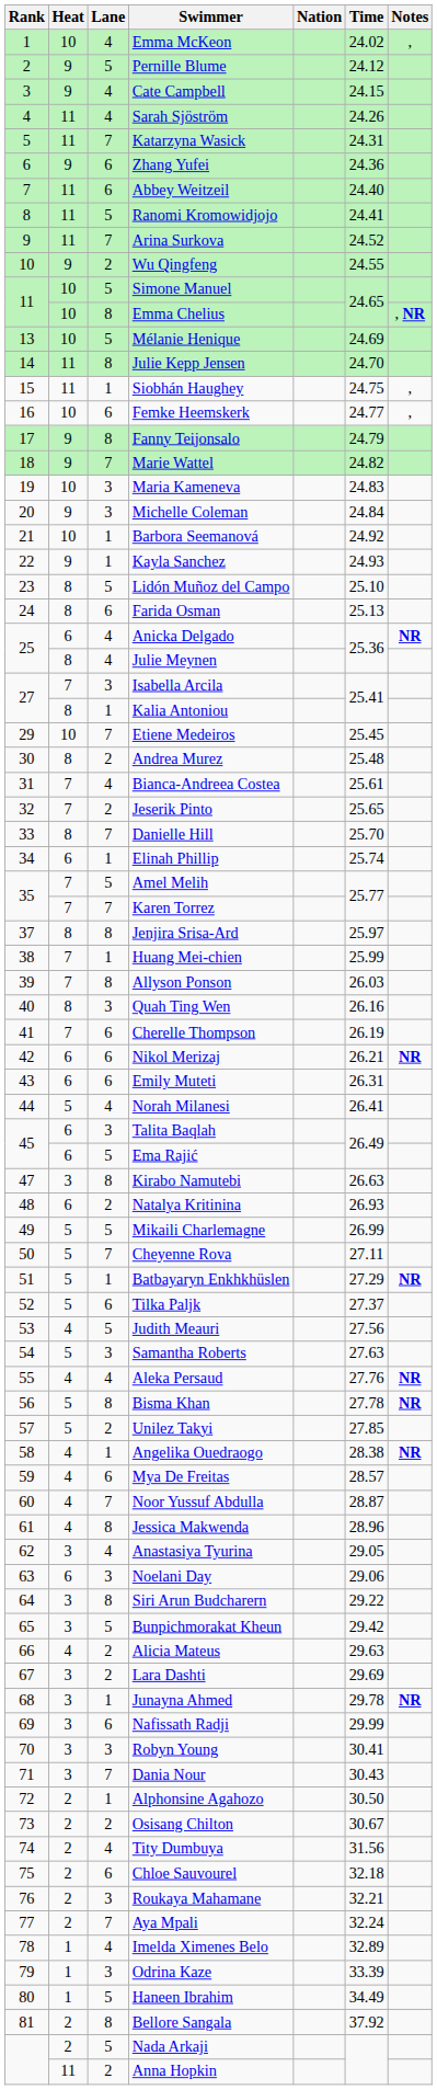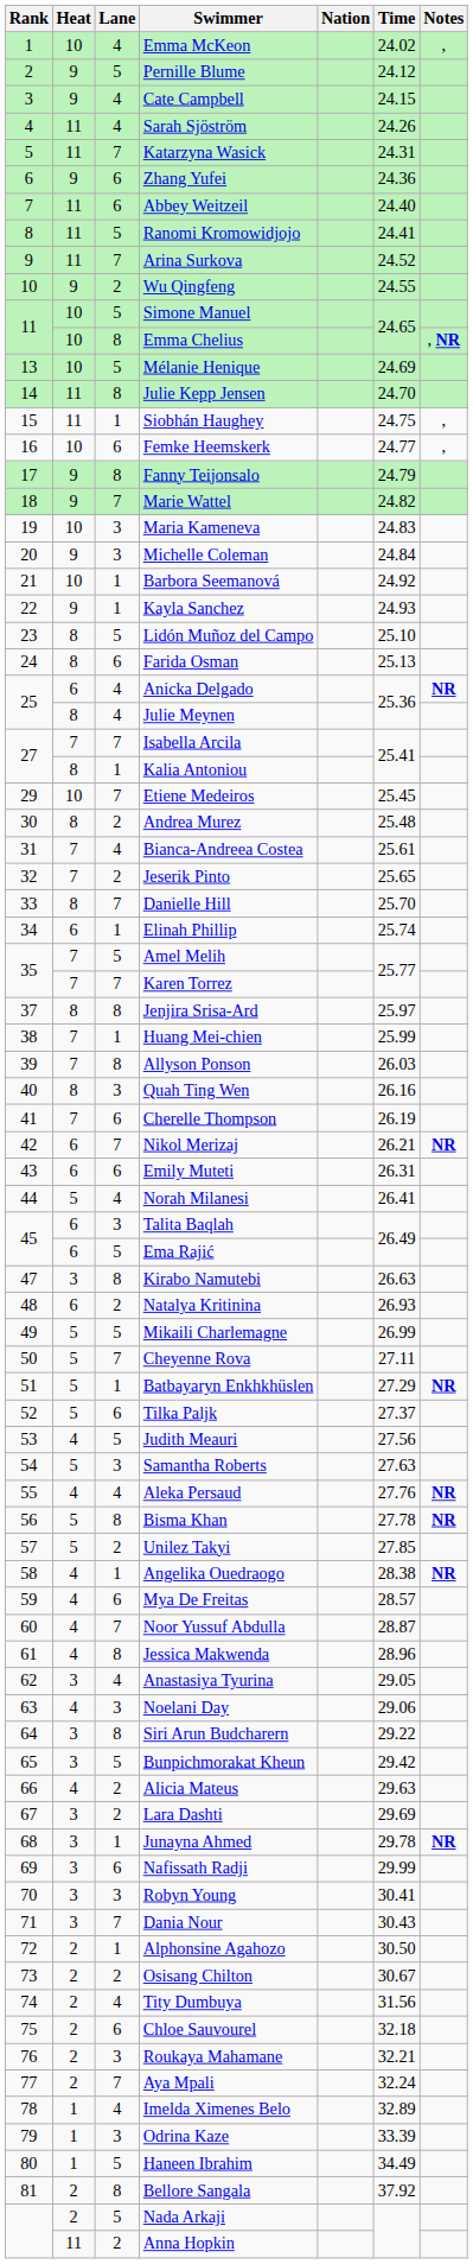 <table class="wikitable sortable" style="text-align:center">
 <tr>
 <th>Rank</th>
 <th>Heat</th>
 <th>Lane</th>
 <th>Swimmer</th>
 <th>Nation</th>
 <th>Time</th>
 <th>Notes</th>
 </tr>
 <tr bgcolor=bbf3bb>
 <td>1</td>
 <td>10</td>
 <td>4</td>
 <td align=left><a href='#'>Emma McKeon</a></td>
 <td align=left></td>
 <td>24.02</td>
 <td>, </td>
 </tr>
 <tr bgcolor=bbf3bb>
 <td>2</td>
 <td>9</td>
 <td>5</td>
 <td align=left><a href='#'>Pernille Blume</a></td>
 <td align=left></td>
 <td>24.12</td>
 <td></td>
 </tr>
 <tr bgcolor=bbf3bb>
 <td>3</td>
 <td>9</td>
 <td>4</td>
 <td align=left><a href='#'>Cate Campbell</a></td>
 <td align=left></td>
 <td>24.15</td>
 <td></td>
 </tr>
 <tr bgcolor=bbf3bb>
 <td>4</td>
 <td>11</td>
 <td>4</td>
 <td align=left><a href='#'>Sarah Sjöström</a></td>
 <td align=left></td>
 <td>24.26</td>
 <td></td>
 </tr>
 <tr bgcolor=bbf3bb>
 <td>5</td>
 <td>11</td>
 <td>7</td>
 <td align=left><a href='#'>Katarzyna Wasick</a></td>
 <td align=left></td>
 <td>24.31</td>
 <td></td>
 </tr>
 <tr bgcolor=bbf3bb>
 <td>6</td>
 <td>9</td>
 <td>6</td>
 <td align=left><a href='#'>Zhang Yufei</a></td>
 <td align=left></td>
 <td>24.36</td>
 <td></td>
 </tr>
 <tr bgcolor="bbf3bb">
 <td>7</td>
 <td>11</td>
 <td>6</td>
 <td align=left><a href='#'>Abbey Weitzeil</a></td>
 <td align=left></td>
 <td>24.40</td>
 <td></td>
 </tr>
 <tr bgcolor="bbf3bb">
 <td>8</td>
 <td>11</td>
 <td>5</td>
 <td align=left><a href='#'>Ranomi Kromowidjojo</a></td>
 <td align=left></td>
 <td>24.41</td>
 <td></td>
 </tr>
 <tr bgcolor=bbf3bb>
 <td>9</td>
 <td>11</td>
 <td>7</td>
 <td align=left><a href='#'>Arina Surkova</a></td>
 <td align=left></td>
 <td>24.52</td>
 <td></td>
 </tr>
 <tr bgcolor=bbf3bb>
 <td>10</td>
 <td>9</td>
 <td>2</td>
 <td align=left><a href='#'>Wu Qingfeng</a></td>
 <td align=left></td>
 <td>24.55</td>
 <td></td>
 </tr>
 <tr bgcolor=bbf3bb>
 <td rowspan=2>11</td>
 <td>10</td>
 <td>5</td>
 <td align=left><a href='#'>Simone Manuel</a></td>
 <td align=left></td>
 <td rowspan=2>24.65</td>
 <td></td>
 </tr>
 <tr bgcolor=bbf3bb>
 <td>10</td>
 <td>8</td>
 <td align=left><a href='#'>Emma Chelius</a></td>
 <td align=left></td>
 <td>, <strong><a href='#'>NR</a></strong></td>
 </tr>
 <tr bgcolor=bbf3bb>
 <td>13</td>
 <td>10</td>
 <td>5</td>
 <td align=left><a href='#'>Mélanie Henique</a></td>
 <td align=left></td>
 <td>24.69</td>
 <td></td>
 </tr>
 <tr bgcolor=bbf3bb>
 <td>14</td>
 <td>11</td>
 <td>8</td>
 <td align=left><a href='#'>Julie Kepp Jensen</a></td>
 <td align=left></td>
 <td>24.70</td>
 <td></td>
 </tr>
 <tr>
 <td>15</td>
 <td>11</td>
 <td>1</td>
 <td align=left><a href='#'>Siobhán Haughey</a></td>
 <td align=left></td>
 <td>24.75</td>
 <td>, </td>
 </tr>
 <tr>
 <td>16</td>
 <td>10</td>
 <td>6</td>
 <td align=left><a href='#'>Femke Heemskerk</a></td>
 <td align=left></td>
 <td>24.77</td>
 <td>, </td>
 </tr>
 <tr bgcolor=bbf3bb>
 <td>17</td>
 <td>9</td>
 <td>8</td>
 <td align=left><a href='#'>Fanny Teijonsalo</a></td>
 <td align=left></td>
 <td>24.79</td>
 <td></td>
 </tr>
 <tr bgcolor=bbf3bb>
 <td>18</td>
 <td>9</td>
 <td>7</td>
 <td align=left><a href='#'>Marie Wattel</a></td>
 <td align=left></td>
 <td>24.82</td>
 <td></td>
 </tr>
 <tr>
 <td>19</td>
 <td>10</td>
 <td>3</td>
 <td align=left><a href='#'>Maria Kameneva</a></td>
 <td align=left></td>
 <td>24.83</td>
 <td></td>
 </tr>
 <tr>
 <td>20</td>
 <td>9</td>
 <td>3</td>
 <td align=left><a href='#'>Michelle Coleman</a></td>
 <td align=left></td>
 <td>24.84</td>
 <td></td>
 </tr>
 <tr>
 <td>21</td>
 <td>10</td>
 <td>1</td>
 <td align=left><a href='#'>Barbora Seemanová</a></td>
 <td align=left></td>
 <td>24.92</td>
 <td></td>
 </tr>
 <tr>
 <td>22</td>
 <td>9</td>
 <td>1</td>
 <td align=left><a href='#'>Kayla Sanchez</a></td>
 <td align=left></td>
 <td>24.93</td>
 <td></td>
 </tr>
 <tr>
 <td>23</td>
 <td>8</td>
 <td>5</td>
 <td align=left><a href='#'>Lidón Muñoz del Campo</a></td>
 <td align=left></td>
 <td>25.10</td>
 <td></td>
 </tr>
 <tr>
 <td>24</td>
 <td>8</td>
 <td>6</td>
 <td align=left><a href='#'>Farida Osman</a></td>
 <td align=left></td>
 <td>25.13</td>
 <td></td>
 </tr>
 <tr>
 <td rowspan=2>25</td>
 <td>6</td>
 <td>4</td>
 <td align=left><a href='#'>Anicka Delgado</a></td>
 <td align=left></td>
 <td rowspan=2>25.36</td>
 <td><strong><a href='#'>NR</a></strong></td>
 </tr>
 <tr>
 <td>8</td>
 <td>4</td>
 <td align=left><a href='#'>Julie Meynen</a></td>
 <td align=left></td>
 <td></td>
 </tr>
 <tr>
 <td rowspan=2>27</td>
 <td>7</td>
-<td>3</td>
+<td>7</td>
 <td align=left><a href='#'>Isabella Arcila</a></td>
 <td align=left></td>
 <td rowspan=2>25.41</td>
 <td></td>
 </tr>
 <tr>
 <td>8</td>
 <td>1</td>
 <td align=left><a href='#'>Kalia Antoniou</a></td>
 <td align=left></td>
 <td></td>
 </tr>
 <tr>
 <td>29</td>
 <td>10</td>
 <td>7</td>
 <td align=left><a href='#'>Etiene Medeiros</a></td>
 <td align=left></td>
 <td>25.45</td>
 <td></td>
 </tr>
 <tr>
 <td>30</td>
 <td>8</td>
 <td>2</td>
 <td align=left><a href='#'>Andrea Murez</a></td>
 <td align=left></td>
 <td>25.48</td>
 <td></td>
 </tr>
 <tr>
 <td>31</td>
 <td>7</td>
 <td>4</td>
 <td align=left><a href='#'>Bianca-Andreea Costea</a></td>
 <td align=left></td>
 <td>25.61</td>
 <td></td>
 </tr>
 <tr>
 <td>32</td>
 <td>7</td>
 <td>2</td>
 <td align=left><a href='#'>Jeserik Pinto</a></td>
 <td align=left></td>
 <td>25.65</td>
 <td></td>
 </tr>
 <tr>
 <td>33</td>
 <td>8</td>
 <td>7</td>
 <td align=left><a href='#'>Danielle Hill</a></td>
 <td align=left></td>
 <td>25.70</td>
 <td></td>
 </tr>
 <tr>
 <td>34</td>
 <td>6</td>
 <td>1</td>
 <td align=left><a href='#'>Elinah Phillip</a></td>
 <td align=left></td>
 <td>25.74</td>
 <td></td>
 </tr>
 <tr>
 <td rowspan=2>35</td>
 <td>7</td>
 <td>5</td>
 <td align=left><a href='#'>Amel Melih</a></td>
 <td align=left></td>
 <td rowspan=2>25.77</td>
 <td></td>
 </tr>
 <tr>
 <td>7</td>
 <td>7</td>
 <td align=left><a href='#'>Karen Torrez</a></td>
 <td align=left></td>
 <td></td>
 </tr>
 <tr>
 <td>37</td>
 <td>8</td>
 <td>8</td>
 <td align=left><a href='#'>Jenjira Srisa-Ard</a></td>
 <td align=left></td>
 <td>25.97</td>
 <td></td>
 </tr>
 <tr>
 <td>38</td>
 <td>7</td>
 <td>1</td>
 <td align=left><a href='#'>Huang Mei-chien</a></td>
 <td align=left></td>
 <td>25.99</td>
 <td></td>
 </tr>
 <tr>
 <td>39</td>
 <td>7</td>
 <td>8</td>
 <td align=left><a href='#'>Allyson Ponson</a></td>
 <td align=left></td>
 <td>26.03</td>
 <td></td>
 </tr>
 <tr>
 <td>40</td>
 <td>8</td>
 <td>3</td>
 <td align=left><a href='#'>Quah Ting Wen</a></td>
 <td align=left></td>
 <td>26.16</td>
 <td></td>
 </tr>
 <tr>
 <td>41</td>
 <td>7</td>
 <td>6</td>
 <td align=left><a href='#'>Cherelle Thompson</a></td>
 <td align=left></td>
 <td>26.19</td>
 <td></td>
 </tr>
 <tr>
 <td>42</td>
 <td>6</td>
-<td>6</td>
+<td>7</td>
 <td align=left><a href='#'>Nikol Merizaj</a></td>
 <td align=left></td>
 <td>26.21</td>
 <td><strong><a href='#'>NR</a></strong></td>
 </tr>
 <tr>
 <td>43</td>
 <td>6</td>
 <td>6</td>
 <td align=left><a href='#'>Emily Muteti</a></td>
 <td align=left></td>
 <td>26.31</td>
 <td></td>
 </tr>
 <tr>
 <td>44</td>
 <td>5</td>
 <td>4</td>
 <td align=left><a href='#'>Norah Milanesi</a></td>
 <td align=left></td>
 <td>26.41</td>
 <td></td>
 </tr>
 <tr>
 <td rowspan=2>45</td>
 <td>6</td>
 <td>3</td>
 <td align=left><a href='#'>Talita Baqlah</a></td>
 <td align=left></td>
 <td rowspan=2>26.49</td>
 <td></td>
 </tr>
 <tr>
 <td>6</td>
 <td>5</td>
 <td align=left><a href='#'>Ema Rajić</a></td>
 <td align=left></td>
 <td></td>
 </tr>
 <tr>
 <td>47</td>
 <td>3</td>
 <td>8</td>
 <td align=left><a href='#'>Kirabo Namutebi</a></td>
 <td align=left></td>
 <td>26.63</td>
 <td></td>
 </tr>
 <tr>
 <td>48</td>
 <td>6</td>
 <td>2</td>
 <td align=left><a href='#'>Natalya Kritinina</a></td>
 <td align=left></td>
 <td>26.93</td>
 <td></td>
 </tr>
 <tr>
 <td>49</td>
 <td>5</td>
 <td>5</td>
 <td align=left><a href='#'>Mikaili Charlemagne</a></td>
 <td align=left></td>
 <td>26.99</td>
 <td></td>
 </tr>
 <tr>
 <td>50</td>
 <td>5</td>
 <td>7</td>
 <td align=left><a href='#'>Cheyenne Rova</a></td>
 <td align=left></td>
 <td>27.11</td>
 <td></td>
 </tr>
 <tr>
 <td>51</td>
 <td>5</td>
 <td>1</td>
 <td align=left><a href='#'>Batbayaryn Enkhkhüslen</a></td>
 <td align=left></td>
 <td>27.29</td>
 <td><strong><a href='#'>NR</a></strong></td>
 </tr>
 <tr>
 <td>52</td>
 <td>5</td>
 <td>6</td>
 <td align=left><a href='#'>Tilka Paljk</a></td>
 <td align=left></td>
 <td>27.37</td>
 <td></td>
 </tr>
 <tr>
 <td>53</td>
 <td>4</td>
 <td>5</td>
 <td align=left><a href='#'>Judith Meauri</a></td>
 <td align=left></td>
 <td>27.56</td>
 <td></td>
 </tr>
 <tr>
 <td>54</td>
 <td>5</td>
 <td>3</td>
 <td align=left><a href='#'>Samantha Roberts</a></td>
 <td align=left></td>
 <td>27.63</td>
 <td></td>
 </tr>
 <tr>
 <td>55</td>
 <td>4</td>
 <td>4</td>
 <td align=left><a href='#'>Aleka Persaud</a></td>
 <td align=left></td>
 <td>27.76</td>
 <td><strong><a href='#'>NR</a></strong></td>
 </tr>
 <tr>
 <td>56</td>
 <td>5</td>
 <td>8</td>
 <td align=left><a href='#'>Bisma Khan</a></td>
 <td align=left></td>
 <td>27.78</td>
 <td><strong><a href='#'>NR</a></strong></td>
 </tr>
 <tr>
 <td>57</td>
 <td>5</td>
 <td>2</td>
 <td align=left><a href='#'>Unilez Takyi</a></td>
 <td align=left></td>
 <td>27.85</td>
 <td></td>
 </tr>
 <tr>
 <td>58</td>
 <td>4</td>
 <td>1</td>
 <td align=left><a href='#'>Angelika Ouedraogo</a></td>
 <td align=left></td>
 <td>28.38</td>
 <td><strong><a href='#'>NR</a></strong></td>
 </tr>
 <tr>
 <td>59</td>
 <td>4</td>
 <td>6</td>
 <td align=left><a href='#'>Mya De Freitas</a></td>
 <td align=left></td>
 <td>28.57</td>
 <td></td>
 </tr>
 <tr>
 <td>60</td>
 <td>4</td>
 <td>7</td>
 <td align=left><a href='#'>Noor Yussuf Abdulla</a></td>
 <td align=left></td>
 <td>28.87</td>
 <td></td>
 </tr>
 <tr>
 <td>61</td>
 <td>4</td>
 <td>8</td>
 <td align=left><a href='#'>Jessica Makwenda</a></td>
 <td align=left></td>
 <td>28.96</td>
 <td></td>
 </tr>
 <tr>
 <td>62</td>
 <td>3</td>
 <td>4</td>
 <td align=left><a href='#'>Anastasiya Tyurina</a></td>
 <td align=left></td>
 <td>29.05</td>
 <td></td>
 </tr>
 <tr>
 <td>63</td>
-<td>6</td>
+<td>4</td>
 <td>3</td>
 <td align=left><a href='#'>Noelani Day</a></td>
 <td align=left></td>
 <td>29.06</td>
 <td></td>
 </tr>
 <tr>
 <td>64</td>
 <td>3</td>
 <td>8</td>
 <td align=left><a href='#'>Siri Arun Budcharern</a></td>
 <td align=left></td>
 <td>29.22</td>
 <td></td>
 </tr>
 <tr>
 <td>65</td>
 <td>3</td>
 <td>5</td>
 <td align=left><a href='#'>Bunpichmorakat Kheun</a></td>
 <td align=left></td>
 <td>29.42</td>
 <td></td>
 </tr>
 <tr>
 <td>66</td>
 <td>4</td>
 <td>2</td>
 <td align=left><a href='#'>Alicia Mateus</a></td>
 <td align=left></td>
 <td>29.63</td>
 <td></td>
 </tr>
 <tr>
 <td>67</td>
 <td>3</td>
 <td>2</td>
 <td align=left><a href='#'>Lara Dashti</a></td>
 <td align=left></td>
 <td>29.69</td>
 <td></td>
 </tr>
 <tr>
 <td>68</td>
 <td>3</td>
 <td>1</td>
 <td align=left><a href='#'>Junayna Ahmed</a></td>
 <td align=left></td>
 <td>29.78</td>
 <td><strong><a href='#'>NR</a></strong></td>
 </tr>
 <tr>
 <td>69</td>
 <td>3</td>
 <td>6</td>
 <td align=left><a href='#'>Nafissath Radji</a></td>
 <td align=left></td>
 <td>29.99</td>
 <td></td>
 </tr>
 <tr>
 <td>70</td>
 <td>3</td>
 <td>3</td>
 <td align=left><a href='#'>Robyn Young</a></td>
 <td align=left></td>
 <td>30.41</td>
 <td></td>
 </tr>
 <tr>
 <td>71</td>
 <td>3</td>
 <td>7</td>
 <td align=left><a href='#'>Dania Nour</a></td>
 <td align=left></td>
 <td>30.43</td>
 <td></td>
 </tr>
 <tr>
 <td>72</td>
 <td>2</td>
 <td>1</td>
 <td align=left><a href='#'>Alphonsine Agahozo</a></td>
 <td align=left></td>
 <td>30.50</td>
 <td></td>
 </tr>
 <tr>
 <td>73</td>
 <td>2</td>
 <td>2</td>
 <td align=left><a href='#'>Osisang Chilton</a></td>
 <td align=left></td>
 <td>30.67</td>
 <td></td>
 </tr>
 <tr>
 <td>74</td>
 <td>2</td>
 <td>4</td>
 <td align=left><a href='#'>Tity Dumbuya</a></td>
 <td align=left></td>
 <td>31.56</td>
 <td></td>
 </tr>
 <tr>
 <td>75</td>
 <td>2</td>
 <td>6</td>
 <td align=left><a href='#'>Chloe Sauvourel</a></td>
 <td align=left></td>
 <td>32.18</td>
 <td></td>
 </tr>
 <tr>
 <td>76</td>
 <td>2</td>
 <td>3</td>
 <td align=left><a href='#'>Roukaya Mahamane</a></td>
 <td align=left></td>
 <td>32.21</td>
 <td></td>
 </tr>
 <tr>
 <td>77</td>
 <td>2</td>
 <td>7</td>
 <td align=left><a href='#'>Aya Mpali</a></td>
 <td align=left></td>
 <td>32.24</td>
 <td></td>
 </tr>
 <tr>
 <td>78</td>
 <td>1</td>
 <td>4</td>
 <td align=left><a href='#'>Imelda Ximenes Belo</a></td>
 <td align=left></td>
 <td>32.89</td>
 <td></td>
 </tr>
 <tr>
 <td>79</td>
 <td>1</td>
 <td>3</td>
 <td align=left><a href='#'>Odrina Kaze</a></td>
 <td align=left></td>
 <td>33.39</td>
 <td></td>
 </tr>
 <tr>
 <td>80</td>
 <td>1</td>
 <td>5</td>
 <td align=left><a href='#'>Haneen Ibrahim</a></td>
 <td align=left></td>
 <td>34.49</td>
 <td></td>
 </tr>
 <tr>
 <td>81</td>
 <td>2</td>
 <td>8</td>
 <td align=left><a href='#'>Bellore Sangala</a></td>
 <td align=left></td>
 <td>37.92</td>
 <td></td>
 </tr>
 <tr>
 <td rowspan=2></td>
 <td>2</td>
 <td>5</td>
 <td align=left><a href='#'>Nada Arkaji</a></td>
 <td align=left></td>
 <td rowspan=2></td>
 <td></td>
 </tr>
 <tr>
 <td>11</td>
 <td>2</td>
 <td align=left><a href='#'>Anna Hopkin</a></td>
 <td align=left></td>
 <td></td>
 </tr>
 </table>
